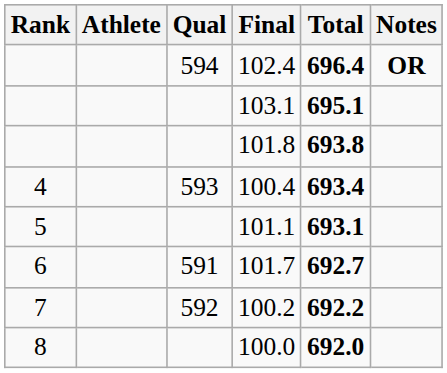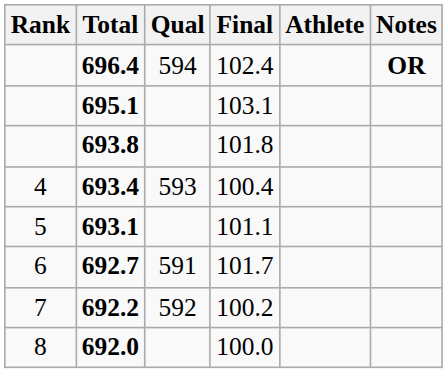 <table class="wikitable sortable" style="text-align: center">
 <tr>
 <th>Rank</th>
-<th>Athlete</th>
+<th>Total</th>
 <th>Qual</th>
 <th>Final</th>
-<th>Total</th>
+<th>Athlete</th>
 <th class="unsortable">Notes</th>
 </tr>
 <tr>
 <td></td>
-<td align=left></td>
+<td><strong>696.4</strong></td>
 <td>594</td>
 <td>102.4</td>
-<td><strong>696.4</strong></td>
+<td align=left></td>
 <td><strong>OR</strong></td>
 </tr>
 <tr>
 <td></td>
-<td align=left></td>
+<td><strong>695.1</strong></td>
 <td></td>
 <td>103.1</td>
-<td><strong>695.1</strong></td>
+<td align=left></td>
 <td></td>
 </tr>
 <tr>
 <td></td>
-<td align=left></td>
+<td><strong>693.8</strong></td>
 <td></td>
 <td>101.8</td>
-<td><strong>693.8</strong></td>
+<td align=left></td>
 <td></td>
 </tr>
 <tr>
 <td>4</td>
-<td align=left></td>
+<td><strong>693.4</strong></td>
 <td>593</td>
 <td>100.4</td>
-<td><strong>693.4</strong></td>
+<td align=left></td>
 <td></td>
 </tr>
 <tr>
 <td>5</td>
-<td align=left></td>
+<td><strong>693.1</strong></td>
 <td></td>
 <td>101.1</td>
-<td><strong>693.1</strong></td>
+<td align=left></td>
 <td></td>
 </tr>
 <tr>
 <td>6</td>
-<td align=left></td>
+<td><strong>692.7</strong></td>
 <td>591</td>
 <td>101.7</td>
-<td><strong>692.7</strong></td>
+<td align=left></td>
 <td></td>
 </tr>
 <tr>
 <td>7</td>
-<td align=left></td>
+<td><strong>692.2</strong></td>
 <td>592</td>
 <td>100.2</td>
-<td><strong>692.2</strong></td>
+<td align=left></td>
 <td></td>
 </tr>
 <tr>
 <td>8</td>
-<td align=left></td>
+<td><strong>692.0</strong></td>
 <td></td>
 <td>100.0</td>
-<td><strong>692.0</strong></td>
+<td align=left></td>
 <td></td>
 </tr>
 </table>
